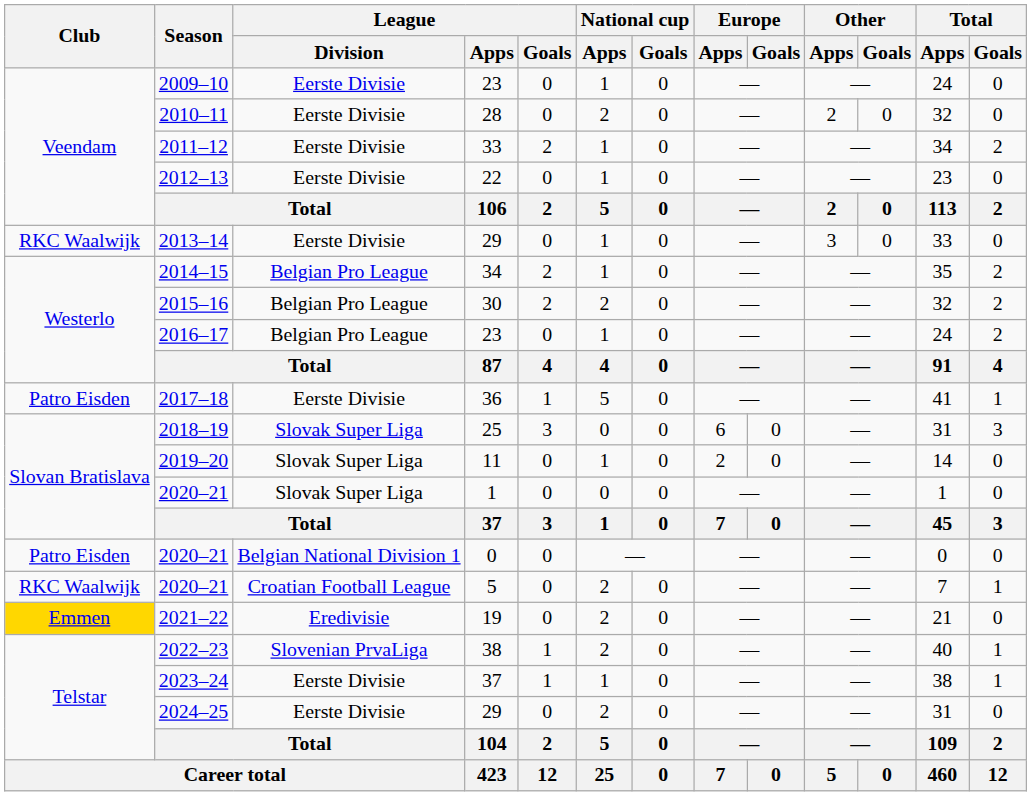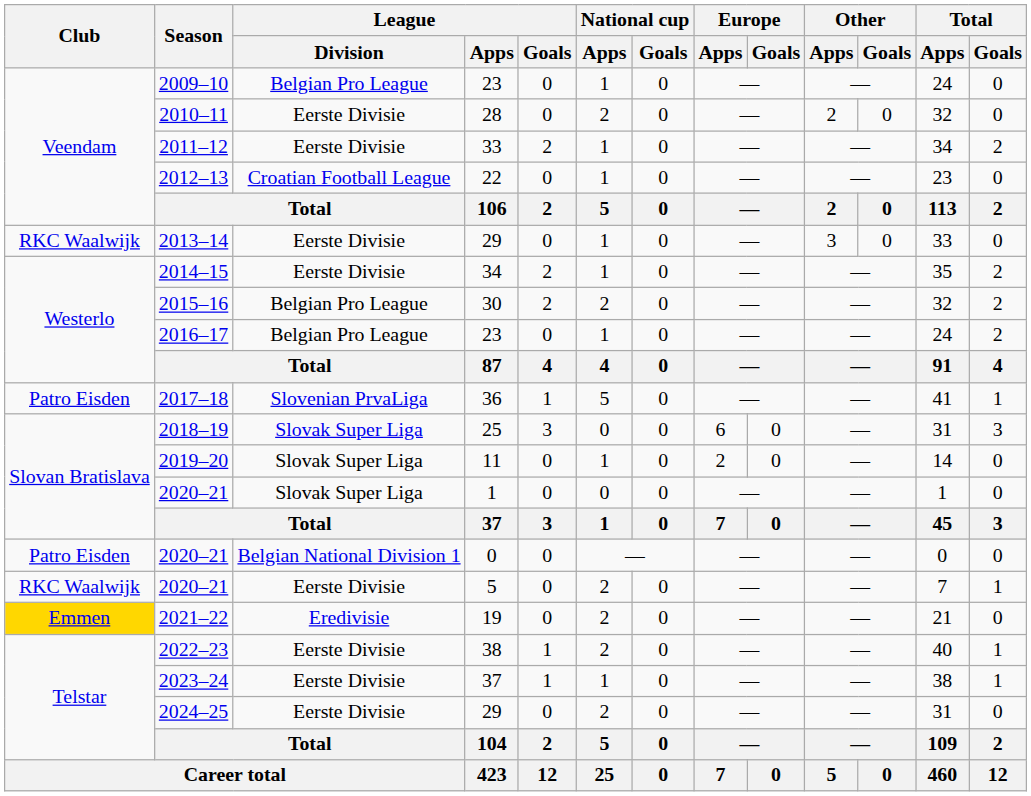 <table class="wikitable" style="text-align:center">
 <tr>
 <th rowspan="2">Club</th>
 <th rowspan="2">Season</th>
 <th colspan="3">League</th>
 <th colspan="2">National cup</th>
 <th colspan="2">Europe</th>
 <th colspan="2">Other</th>
 <th colspan="2">Total</th>
 </tr>
 <tr>
 <th>Division</th>
 <th>Apps</th>
 <th>Goals</th>
 <th>Apps</th>
 <th>Goals</th>
 <th>Apps</th>
 <th>Goals</th>
 <th>Apps</th>
 <th>Goals</th>
 <th>Apps</th>
 <th>Goals</th>
 </tr>
 <tr>
 <td rowspan="5"><a href='#'>Veendam</a></td>
 <td><a href='#'>2009–10</a></td>
-<td><a href='#'>Eerste Divisie</a></td>
+<td><a href='#'>Belgian Pro League</a></td>
 <td>23</td>
 <td>0</td>
 <td>1</td>
 <td>0</td>
 <td colspan="2">—</td>
 <td colspan="2">—</td>
 <td>24</td>
 <td>0</td>
 </tr>
 <tr>
 <td><a href='#'>2010–11</a></td>
 <td>Eerste Divisie</td>
 <td>28</td>
 <td>0</td>
 <td>2</td>
 <td>0</td>
 <td colspan="2">—</td>
 <td>2</td>
 <td>0</td>
 <td>32</td>
 <td>0</td>
 </tr>
 <tr>
 <td><a href='#'>2011–12</a></td>
 <td>Eerste Divisie</td>
 <td>33</td>
 <td>2</td>
 <td>1</td>
 <td>0</td>
 <td colspan="2">—</td>
 <td colspan="2">—</td>
 <td>34</td>
 <td>2</td>
 </tr>
 <tr>
 <td><a href='#'>2012–13</a></td>
-<td>Eerste Divisie</td>
+<td><a href='#'>Croatian Football League</a></td>
 <td>22</td>
 <td>0</td>
 <td>1</td>
 <td>0</td>
 <td colspan="2">—</td>
 <td colspan="2">—</td>
 <td>23</td>
 <td>0</td>
 </tr>
 <tr>
 <th colspan="2">Total</th>
 <th>106</th>
 <th>2</th>
 <th>5</th>
 <th>0</th>
 <th colspan="2">—</th>
 <th>2</th>
 <th>0</th>
 <th>113</th>
 <th>2</th>
 </tr>
 <tr>
 <td><a href='#'>RKC Waalwijk</a></td>
 <td><a href='#'>2013–14</a></td>
 <td>Eerste Divisie</td>
 <td>29</td>
 <td>0</td>
 <td>1</td>
 <td>0</td>
 <td colspan="2">—</td>
 <td>3</td>
 <td>0</td>
 <td>33</td>
 <td>0</td>
 </tr>
 <tr>
 <td rowspan="4"><a href='#'>Westerlo</a></td>
 <td><a href='#'>2014–15</a></td>
-<td><a href='#'>Belgian Pro League</a></td>
+<td>Eerste Divisie</td>
 <td>34</td>
 <td>2</td>
 <td>1</td>
 <td>0</td>
 <td colspan="2">—</td>
 <td colspan="2">—</td>
 <td>35</td>
 <td>2</td>
 </tr>
 <tr>
 <td><a href='#'>2015–16</a></td>
 <td>Belgian Pro League</td>
 <td>30</td>
 <td>2</td>
 <td>2</td>
 <td>0</td>
 <td colspan="2">—</td>
 <td colspan="2">—</td>
 <td>32</td>
 <td>2</td>
 </tr>
 <tr>
 <td><a href='#'>2016–17</a></td>
 <td>Belgian Pro League</td>
 <td>23</td>
 <td>0</td>
 <td>1</td>
 <td>0</td>
 <td colspan="2">—</td>
 <td colspan="2">—</td>
 <td>24</td>
 <td>2</td>
 </tr>
 <tr>
 <th colspan="2">Total</th>
 <th>87</th>
 <th>4</th>
 <th>4</th>
 <th>0</th>
 <th colspan="2">—</th>
 <th colspan="2">—</th>
 <th>91</th>
 <th>4</th>
 </tr>
 <tr>
 <td><a href='#'>Patro Eisden</a></td>
 <td><a href='#'>2017–18</a></td>
-<td>Eerste Divisie</td>
+<td><a href='#'>Slovenian PrvaLiga</a></td>
 <td>36</td>
 <td>1</td>
 <td>5</td>
 <td>0</td>
 <td colspan="2">—</td>
 <td colspan="2">—</td>
 <td>41</td>
 <td>1</td>
 </tr>
 <tr>
 <td rowspan="4"><a href='#'>Slovan Bratislava</a></td>
 <td><a href='#'>2018–19</a></td>
 <td><a href='#'>Slovak Super Liga</a></td>
 <td>25</td>
 <td>3</td>
 <td>0</td>
 <td>0</td>
 <td>6</td>
 <td>0</td>
 <td colspan="2">—</td>
 <td>31</td>
 <td>3</td>
 </tr>
 <tr>
 <td><a href='#'>2019–20</a></td>
 <td>Slovak Super Liga</td>
 <td>11</td>
 <td>0</td>
 <td>1</td>
 <td>0</td>
 <td>2</td>
 <td>0</td>
 <td colspan="2">—</td>
 <td>14</td>
 <td>0</td>
 </tr>
 <tr>
 <td><a href='#'>2020–21</a></td>
 <td>Slovak Super Liga</td>
 <td>1</td>
 <td>0</td>
 <td>0</td>
 <td>0</td>
 <td colspan="2">—</td>
 <td colspan="2">—</td>
 <td>1</td>
 <td>0</td>
 </tr>
 <tr>
 <th colspan="2">Total</th>
 <th>37</th>
 <th>3</th>
 <th>1</th>
 <th>0</th>
 <th>7</th>
 <th>0</th>
 <th colspan="2">—</th>
 <th>45</th>
 <th>3</th>
 </tr>
 <tr>
 <td><a href='#'>Patro Eisden</a></td>
 <td><a href='#'>2020–21</a></td>
 <td><a href='#'>Belgian National Division 1</a></td>
 <td>0</td>
 <td>0</td>
 <td colspan="2">—</td>
 <td colspan="2">—</td>
 <td colspan="2">—</td>
 <td>0</td>
 <td>0</td>
 </tr>
 <tr>
 <td><a href='#'>RKC Waalwijk</a></td>
 <td><a href='#'>2020–21</a></td>
-<td><a href='#'>Croatian Football League</a></td>
+<td>Eerste Divisie</td>
 <td>5</td>
 <td>0</td>
 <td>2</td>
 <td>0</td>
 <td colspan="2">—</td>
 <td colspan="2">—</td>
 <td>7</td>
 <td>1</td>
 </tr>
 <tr>
 <td style="background: gold;"><a href='#'>Emmen</a></td>
 <td><a href='#'>2021–22</a></td>
 <td><a href='#'>Eredivisie</a></td>
 <td>19</td>
 <td>0</td>
 <td>2</td>
 <td>0</td>
 <td colspan="2">—</td>
 <td colspan="2">—</td>
 <td>21</td>
 <td>0</td>
 </tr>
 <tr>
 <td rowspan="4"><a href='#'>Telstar</a></td>
 <td><a href='#'>2022–23</a></td>
-<td><a href='#'>Slovenian PrvaLiga</a></td>
+<td>Eerste Divisie</td>
 <td>38</td>
 <td>1</td>
 <td>2</td>
 <td>0</td>
 <td colspan="2">—</td>
 <td colspan="2">—</td>
 <td>40</td>
 <td>1</td>
 </tr>
 <tr>
 <td><a href='#'>2023–24</a></td>
 <td>Eerste Divisie</td>
 <td>37</td>
 <td>1</td>
 <td>1</td>
 <td>0</td>
 <td colspan="2">—</td>
 <td colspan="2">—</td>
 <td>38</td>
 <td>1</td>
 </tr>
 <tr>
 <td><a href='#'>2024–25</a></td>
 <td>Eerste Divisie</td>
 <td>29</td>
 <td>0</td>
 <td>2</td>
 <td>0</td>
 <td colspan="2">—</td>
 <td colspan="2">—</td>
 <td>31</td>
 <td>0</td>
 </tr>
 <tr>
 <th colspan="2">Total</th>
 <th>104</th>
 <th>2</th>
 <th>5</th>
 <th>0</th>
 <th colspan="2">—</th>
 <th colspan="2">—</th>
 <th>109</th>
 <th>2</th>
 </tr>
 <tr>
 <th colspan="3">Career total</th>
 <th>423</th>
 <th>12</th>
 <th>25</th>
 <th>0</th>
 <th>7</th>
 <th>0</th>
 <th>5</th>
 <th>0</th>
 <th>460</th>
 <th>12</th>
 </tr>
 </table>
